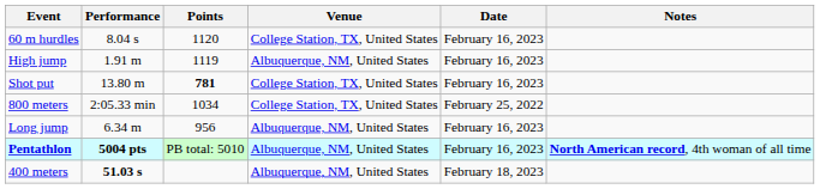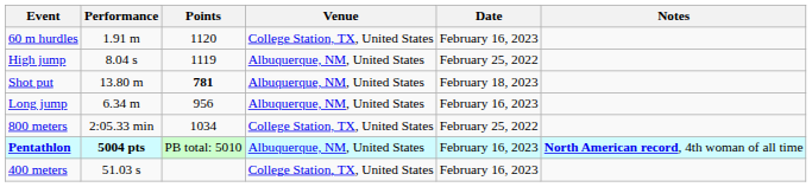 <table class="wikitable" style="font-size: 95%;">
 <tr>
 <th scope=col>Event</th>
 <th scope=col>Performance</th>
 <th scope=col>Points</th>
 <th scope=col>Venue</th>
 <th scope=col>Date</th>
 <th scope=col>Notes</th>
 </tr>
 <tr>
 <td><a href='#'>60 m hurdles</a></td>
-<td align=center>8.04 s</td>
+<td align=center>1.91 m</td>
 <td align=center>1120</td>
 <td><a href='#'>College Station, TX</a>, United States</td>
 <td align=right>February 16, 2023</td>
 <td></td>
 </tr>
 <tr>
 <td><a href='#'>High jump</a></td>
-<td align=center>1.91 m</td>
+<td align=center>8.04 s</td>
 <td align=center>1119</td>
 <td><a href='#'>Albuquerque, NM</a>, United States</td>
-<td align=right>February 16, 2023</td>
+<td align=right>February 25, 2022</td>
 <td></td>
 </tr>
 <tr>
 <td><a href='#'>Shot put</a></td>
 <td align=center>13.80 m</td>
 <td align=center><strong>781</strong></td>
-<td><a href='#'>College Station, TX</a>, United States</td>
+<td><a href='#'>Albuquerque, NM</a>, United States</td>
+<td align=right>February 18, 2023</td>
+<td></td>
+</tr>
+<tr>
+<td><a href='#'>Long jump</a></td>
+<td align=center>6.34 m</td>
+<td align=center>956</td>
+<td><a href='#'>Albuquerque, NM</a>, United States</td>
 <td align=right>February 16, 2023</td>
 <td></td>
 </tr>
 <tr>
 <td><a href='#'>800 meters</a></td>
 <td align=center>2:05.33 min</td>
 <td align=center>1034</td>
 <td><a href='#'>College Station, TX</a>, United States</td>
 <td align=right>February 25, 2022</td>
-<td></td>
-</tr>
-<tr>
-<td><a href='#'>Long jump</a></td>
-<td align=center>6.34 m</td>
-<td align=center>956</td>
-<td><a href='#'>Albuquerque, NM</a>, United States</td>
-<td align=right>February 16, 2023</td>
 <td></td>
 </tr>
 <tr bgcolor=#cffcff>
 <td><strong><a href='#'>Pentathlon</a></strong></td>
 <td align=center><strong>5004 pts</strong></td>
 <td align=center bgcolor=#ccffcc>PB total: 5010</td>
 <td><a href='#'>Albuquerque, NM</a>, United States</td>
 <td align=right>February 16, 2023</td>
 <td><strong><a href='#'>North American record</a></strong>, 4th woman of all time</td>
 </tr>
 <tr>
 <td><a href='#'>400 meters</a></td>
-<td align=center><strong>51.03 s</strong></td>
+<td align=center>51.03 s</td>
 <td></td>
-<td><a href='#'>Albuquerque, NM</a>, United States</td>
-<td align=right>February 18, 2023</td>
+<td><a href='#'>College Station, TX</a>, United States</td>
+<td align=right>February 16, 2023</td>
 <td></td>
 </tr>
 </table>
